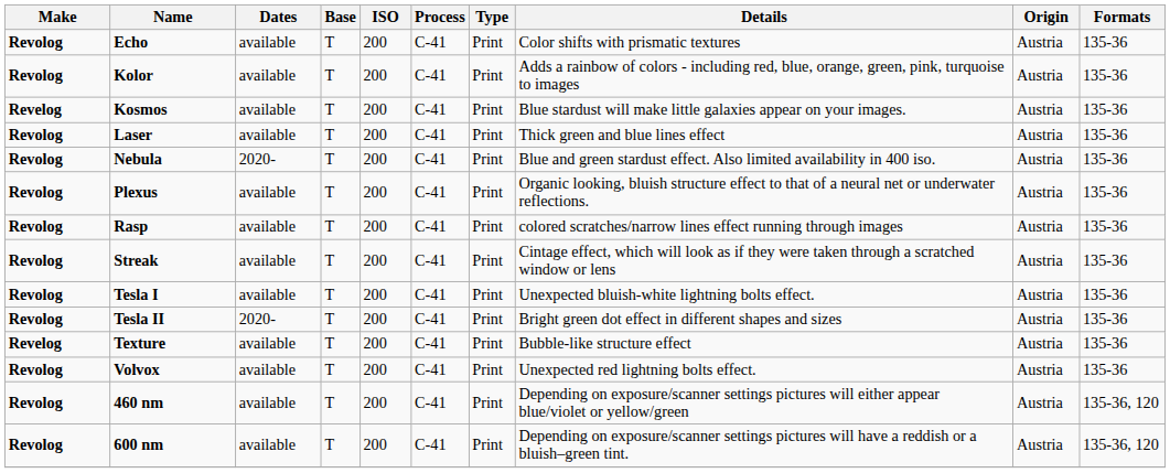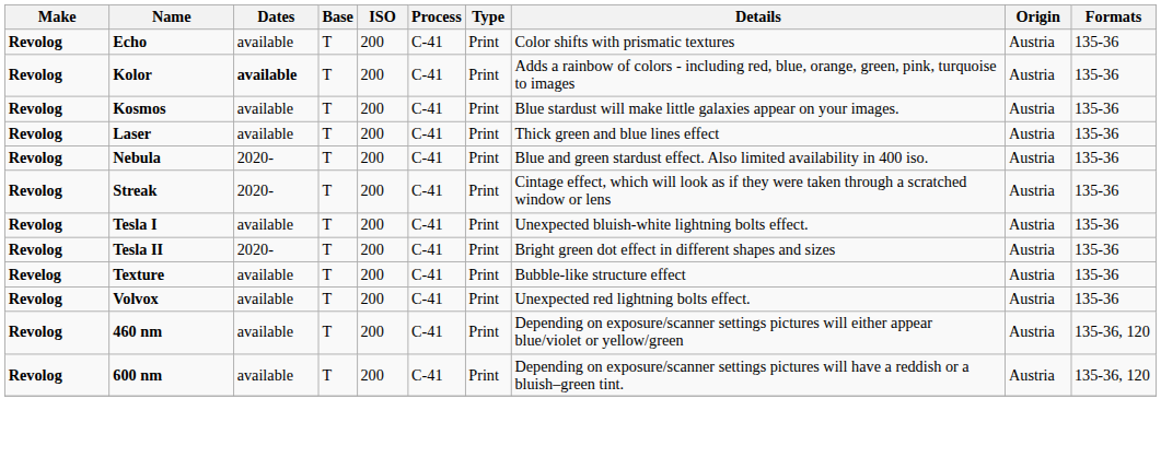 <table class="wikitable">
 <tr>
 <th scope="col" style="width: 100px;">Make</th>
 <th scope="col" style="width: 120px;">Name</th>
 <th scope="col" style="width: 80px;">Dates</th>
 <th scope="col" style="width: 30px;">Base</th>
 <th scope="col" style="width: 45px;">ISO</th>
 <th scope="col" style="width: 40px;">Process</th>
 <th scope="col" style="width: 40px;">Type</th>
 <th scope="col" style="width: 500px;">Details</th>
 <th scope="col" style="width: 60px;">Origin</th>
 <th scope="col" style="width: 80px;">Formats</th>
 </tr>
 <tr>
 <td><strong>Revolog</strong></td>
 <td><strong>Echo</strong></td>
 <td>available</td>
 <td>T</td>
 <td>200</td>
 <td>C-41</td>
 <td>Print</td>
 <td>Color shifts with prismatic textures</td>
 <td>Austria</td>
 <td>135-36</td>
 </tr>
 <tr>
 <td><strong>Revolog</strong></td>
 <td><strong>Kolor</strong></td>
-<td>available</td>
+<td><strong>available</strong></td>
 <td>T</td>
 <td>200</td>
 <td>C-41</td>
 <td>Print</td>
 <td>Adds a rainbow of colors - including red, blue, orange, green, pink, turquoise to images</td>
 <td>Austria</td>
 <td>135-36</td>
 </tr>
 <tr>
-<td><strong>Revelog</strong></td>
+<td><strong>Revolog</strong></td>
 <td><strong>Kosmos</strong></td>
 <td>available</td>
 <td>T</td>
 <td>200</td>
 <td>C-41</td>
 <td>Print</td>
 <td>Blue stardust will make little galaxies appear on your images.</td>
 <td>Austria</td>
 <td>135-36</td>
 </tr>
 <tr>
 <td><strong>Revolog</strong></td>
 <td><strong>Laser</strong></td>
 <td>available</td>
 <td>T</td>
 <td>200</td>
 <td>C-41</td>
 <td>Print</td>
 <td>Thick green and blue lines effect</td>
 <td>Austria</td>
 <td>135-36</td>
 </tr>
 <tr>
 <td><strong>Revolog</strong></td>
 <td><strong>Nebula</strong></td>
 <td>2020-</td>
 <td>T</td>
 <td>200</td>
 <td>C-41</td>
 <td>Print</td>
 <td>Blue and green stardust effect. Also limited availability in 400 iso.</td>
 <td>Austria</td>
 <td>135-36</td>
 </tr>
 <tr>
 <td><strong>Revolog</strong></td>
-<td><strong>Plexus</strong></td>
-<td>available</td>
-<td>T</td>
-<td>200</td>
-<td>C-41</td>
-<td>Print</td>
-<td>Organic looking, bluish structure effect to that of a neural net or underwater reflections.</td>
-<td>Austria</td>
-<td>135-36</td>
-</tr>
-<tr>
-<td><strong>Revolog</strong></td>
-<td><strong>Rasp</strong></td>
-<td>available</td>
-<td>T</td>
-<td>200</td>
-<td>C-41</td>
-<td>Print</td>
-<td>colored scratches/narrow lines effect running through images</td>
-<td>Austria</td>
-<td>135-36</td>
-</tr>
-<tr>
-<td><strong>Revolog</strong></td>
 <td><strong>Streak</strong></td>
-<td>available</td>
+<td>2020-</td>
 <td>T</td>
 <td>200</td>
 <td>C-41</td>
 <td>Print</td>
 <td>Cintage effect, which will look as if they were taken through a scratched window or lens</td>
 <td>Austria</td>
 <td>135-36</td>
 </tr>
 <tr>
 <td><strong>Revolog</strong></td>
 <td><strong>Tesla I</strong></td>
 <td>available</td>
 <td>T</td>
 <td>200</td>
 <td>C-41</td>
 <td>Print</td>
 <td>Unexpected bluish-white lightning bolts effect.</td>
 <td>Austria</td>
 <td>135-36</td>
 </tr>
 <tr>
 <td><strong>Revolog</strong></td>
 <td><strong>Tesla II</strong></td>
 <td>2020-</td>
 <td>T</td>
 <td>200</td>
 <td>C-41</td>
 <td>Print</td>
 <td>Bright green dot effect in different shapes and sizes</td>
 <td>Austria</td>
 <td>135-36</td>
 </tr>
 <tr>
 <td><strong>Revelog</strong></td>
 <td><strong>Texture</strong></td>
 <td>available</td>
 <td>T</td>
 <td>200</td>
 <td>C-41</td>
 <td>Print</td>
 <td>Bubble-like structure effect</td>
 <td>Austria</td>
 <td>135-36</td>
 </tr>
 <tr>
 <td><strong>Revolog</strong></td>
 <td><strong>Volvox</strong></td>
 <td>available</td>
 <td>T</td>
 <td>200</td>
 <td>C-41</td>
 <td>Print</td>
 <td>Unexpected red lightning bolts effect.</td>
 <td>Austria</td>
 <td>135-36</td>
 </tr>
 <tr>
 <td><strong>Revolog</strong></td>
 <td><strong>460 nm</strong></td>
 <td>available</td>
 <td>T</td>
 <td>200</td>
 <td>C-41</td>
 <td>Print</td>
 <td>Depending on exposure/scanner settings pictures will either appear blue/violet or yellow/green</td>
 <td>Austria</td>
 <td>135-36, 120</td>
 </tr>
 <tr>
 <td><strong>Revolog</strong></td>
 <td><strong>600 nm</strong></td>
 <td>available</td>
 <td>T</td>
 <td>200</td>
 <td>C-41</td>
 <td>Print</td>
 <td>Depending on exposure/scanner settings pictures will have a reddish or a bluish–green tint.</td>
 <td>Austria</td>
 <td>135-36, 120</td>
 </tr>
 <tr>
 </tr>
 </table>
